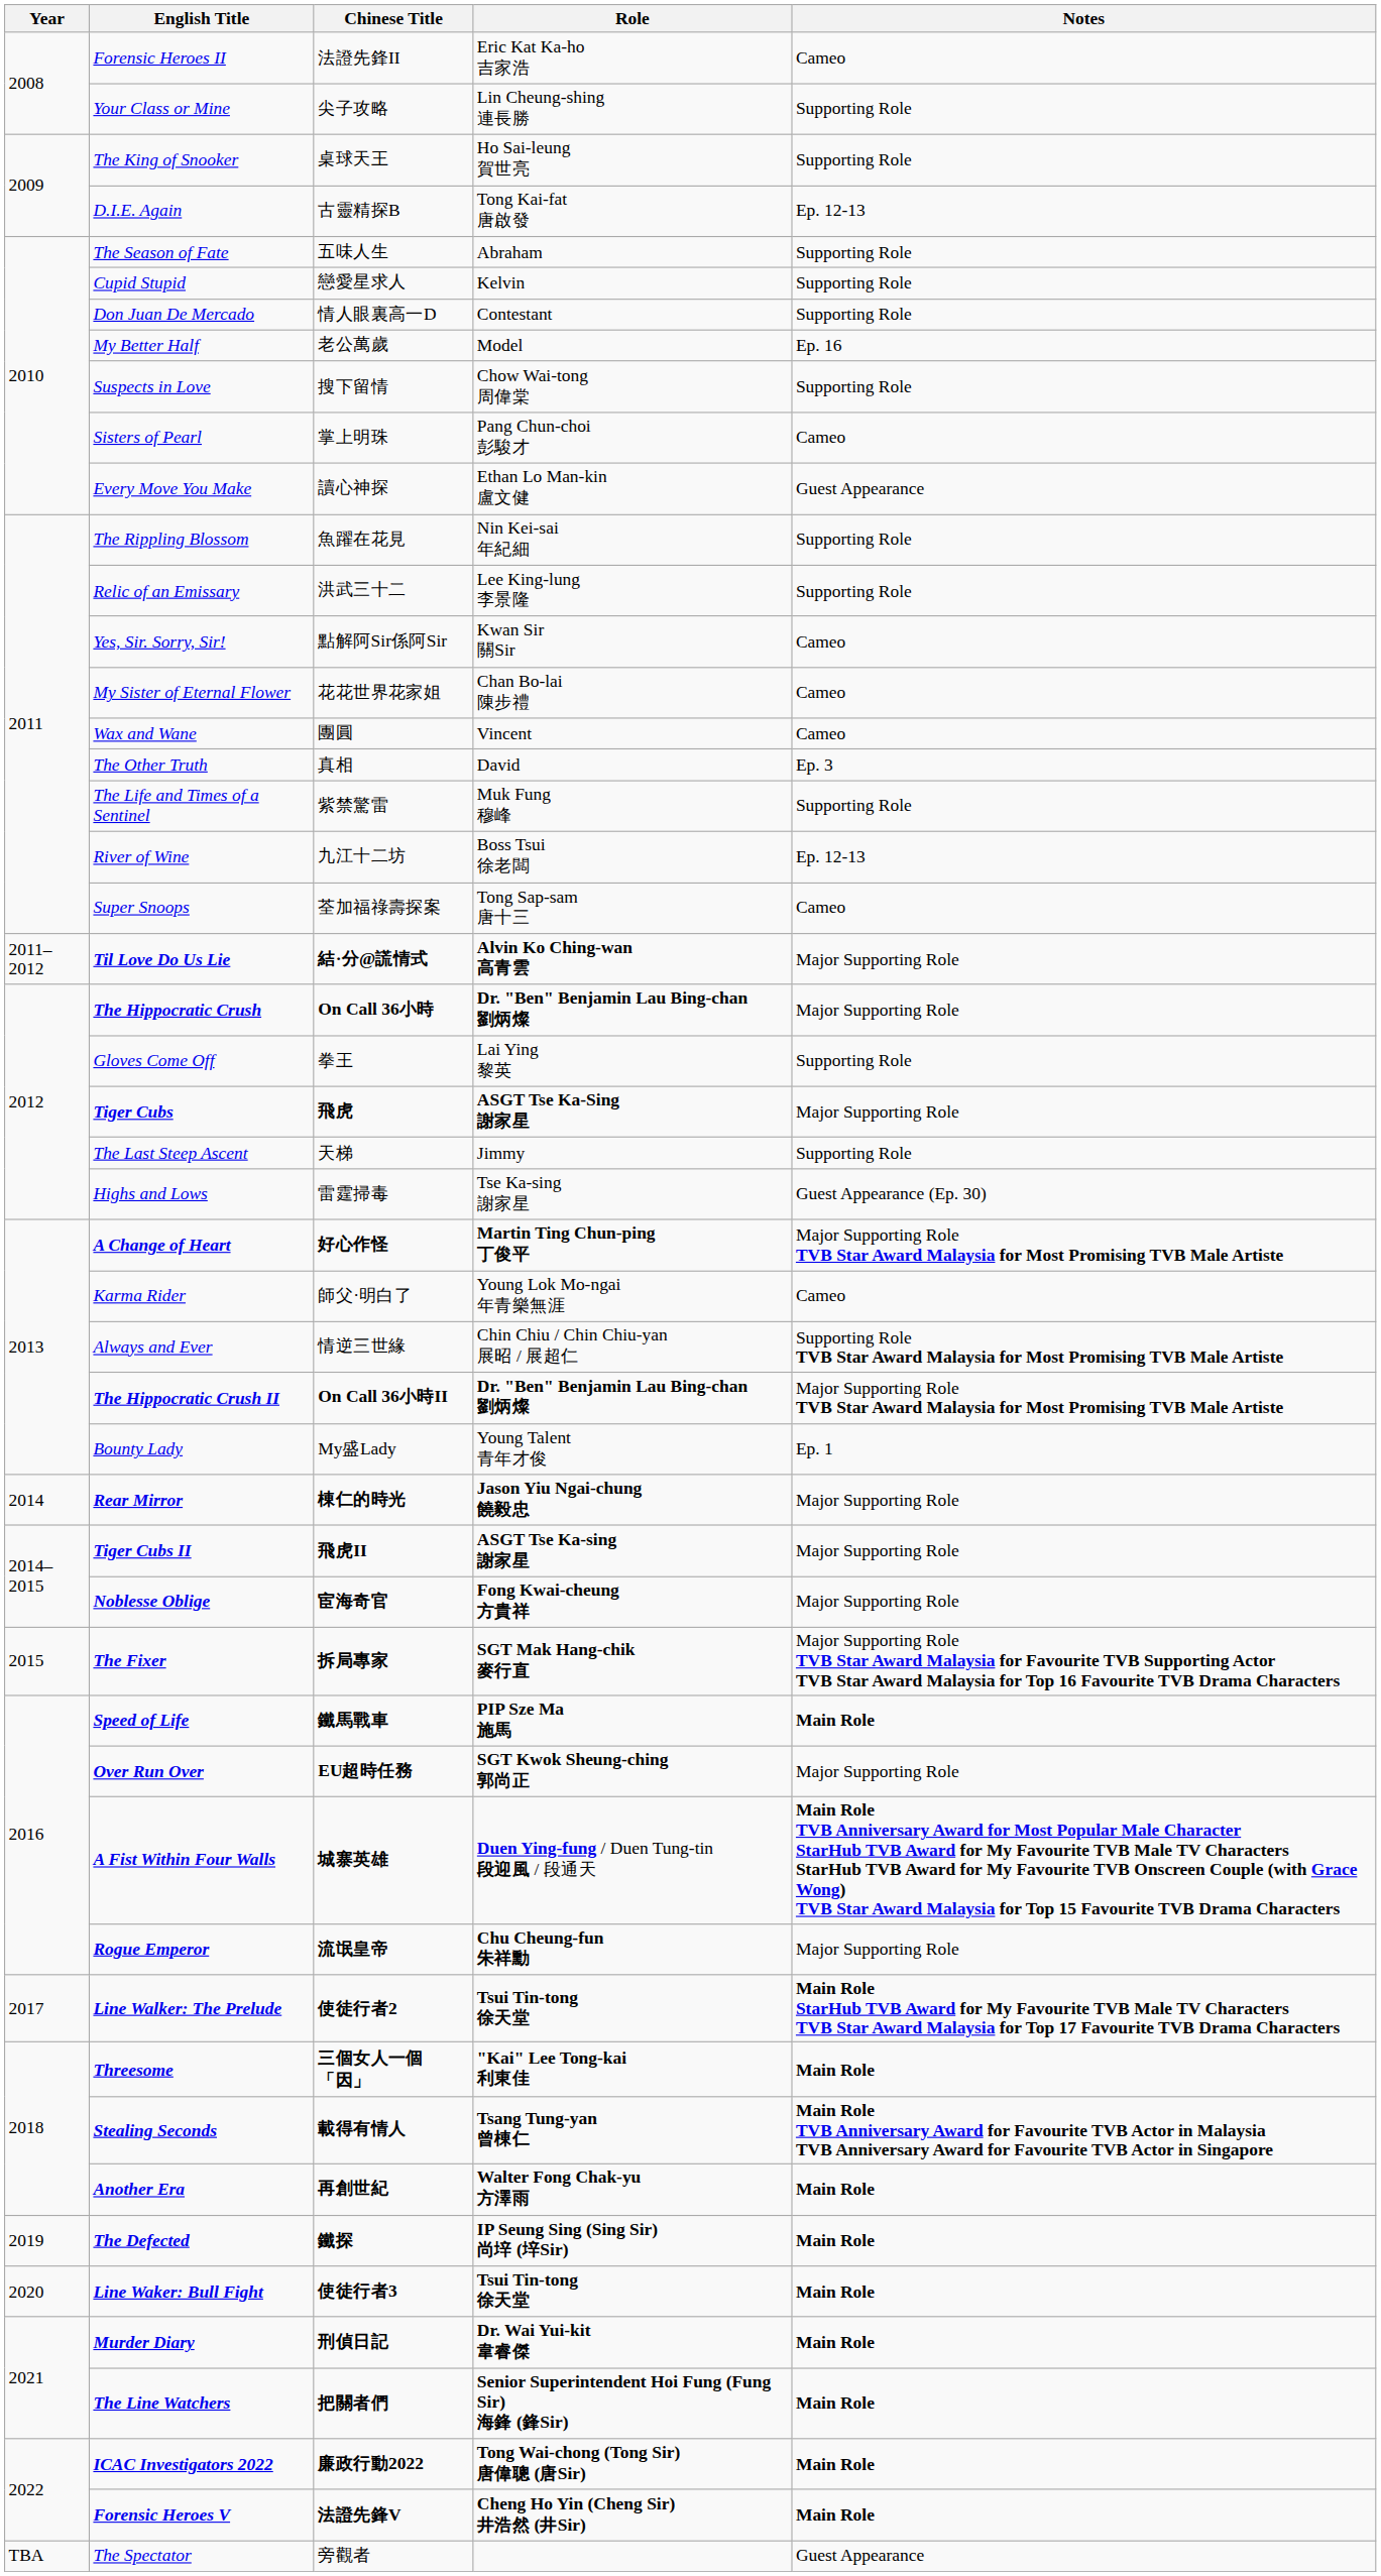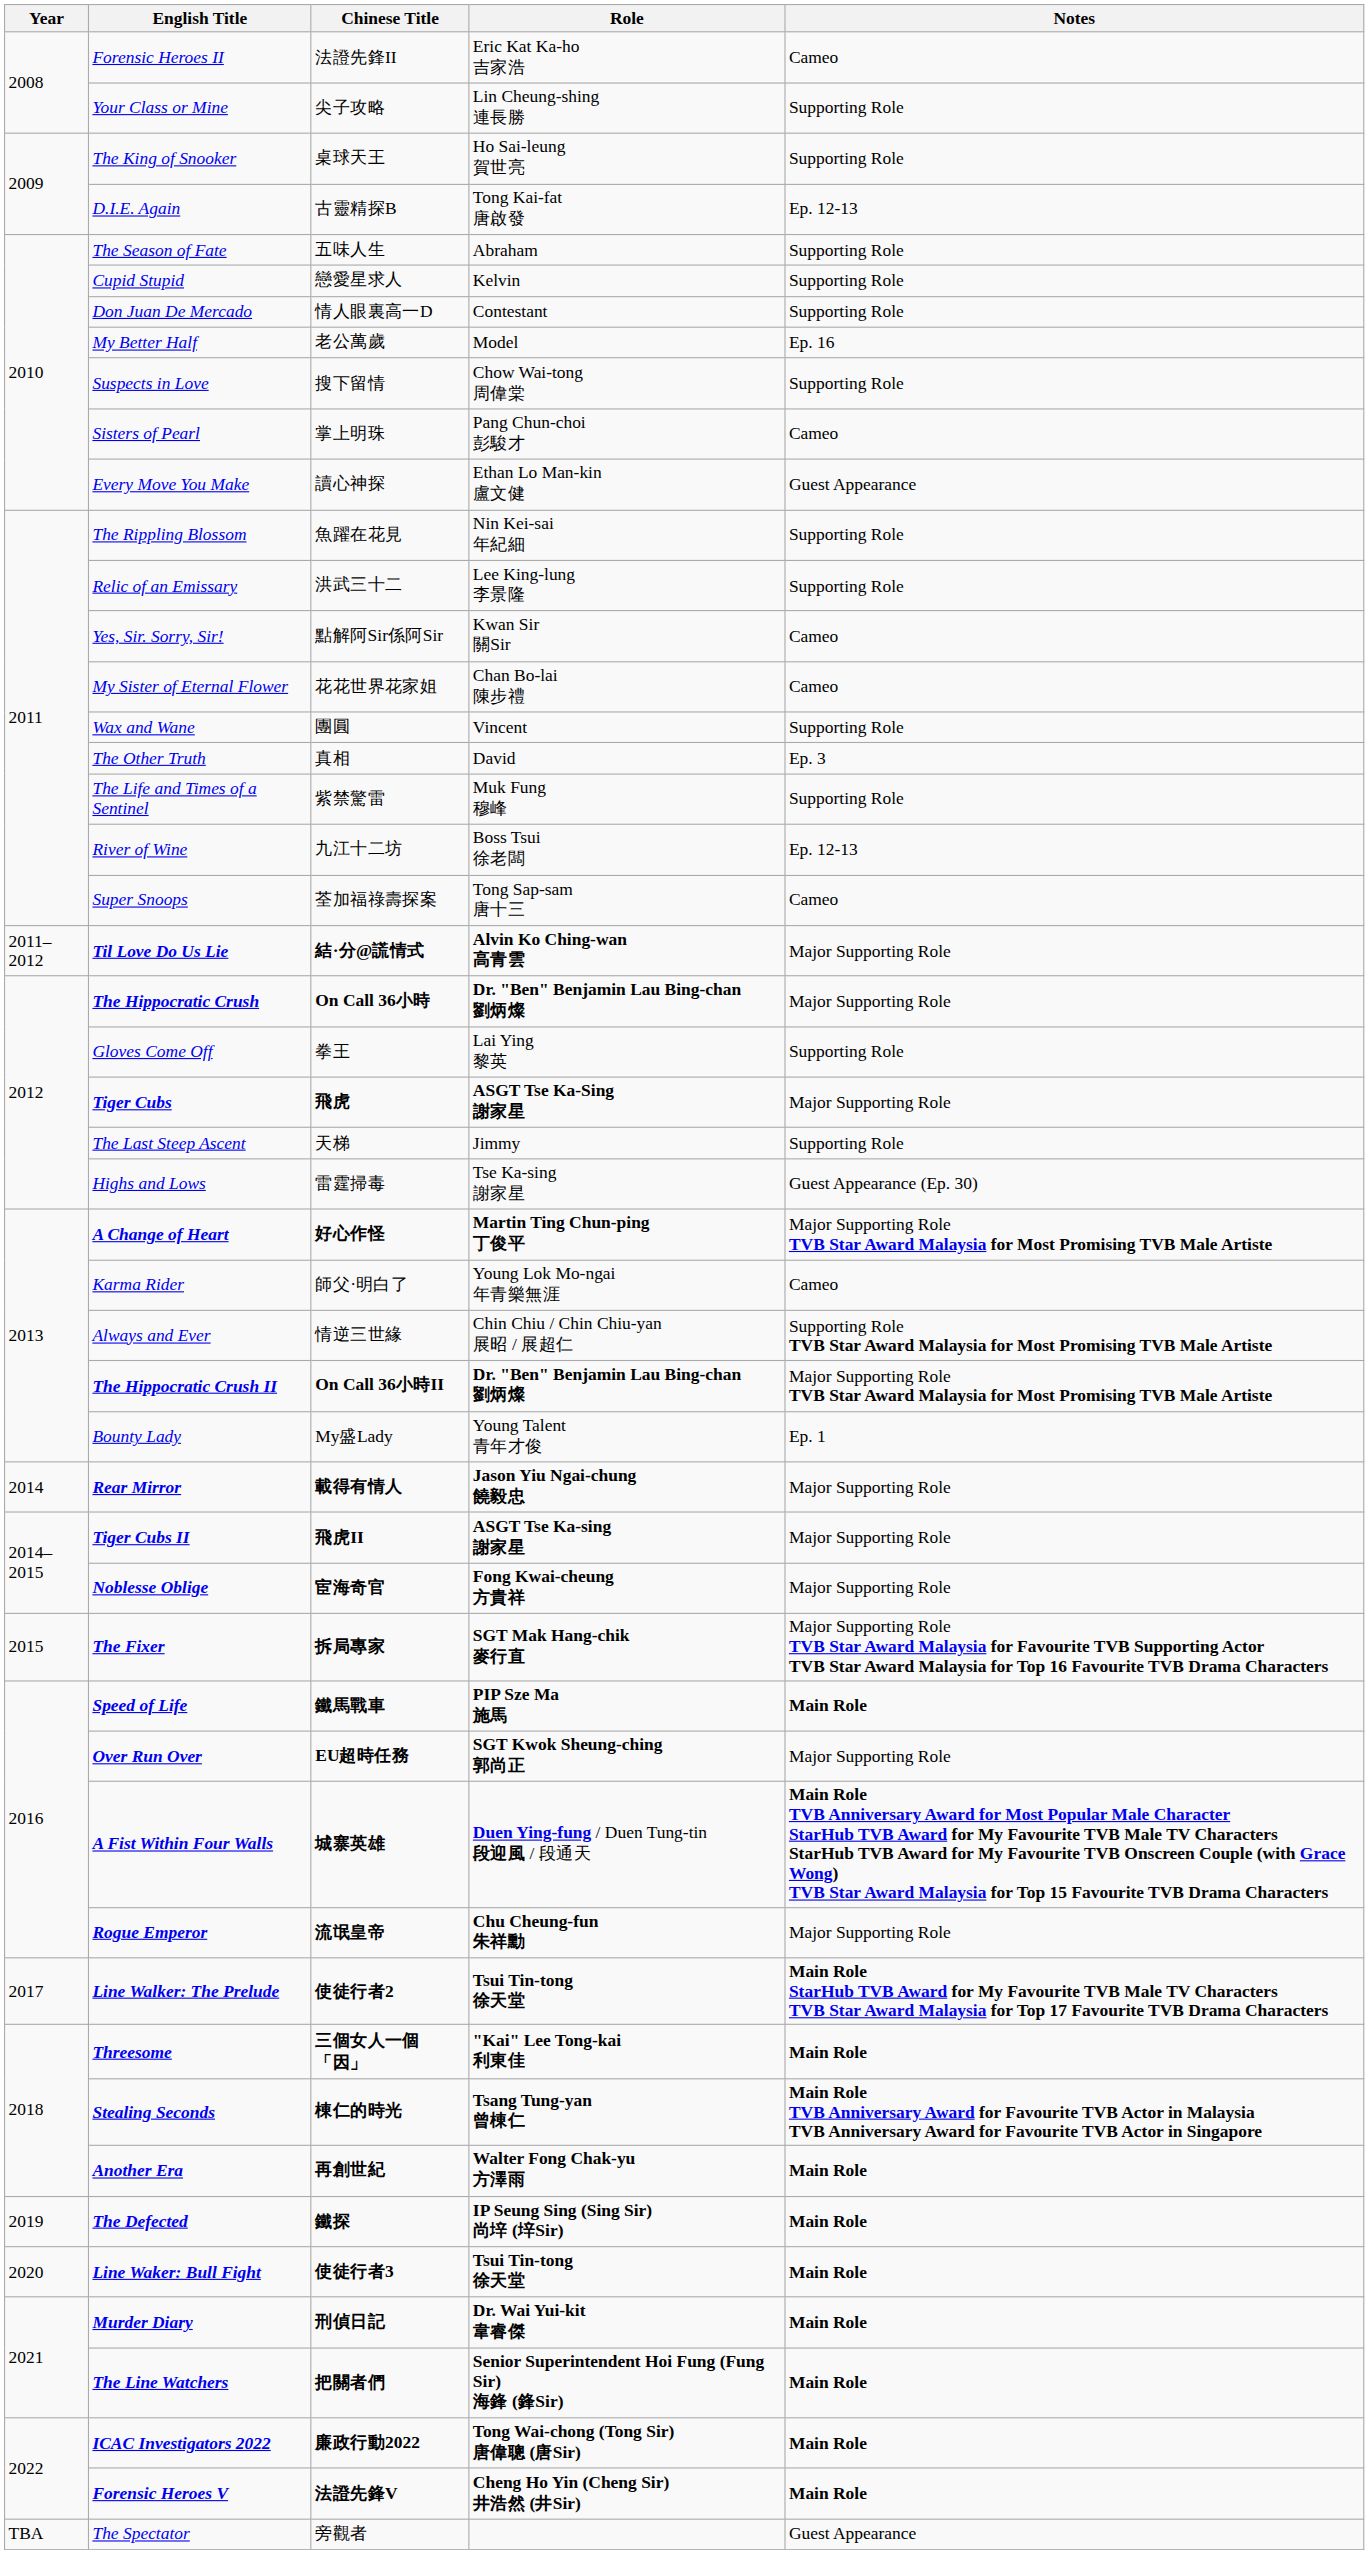 <table class="wikitable sortable">
 <tr>
 <th>Year</th>
 <th>English Title</th>
 <th>Chinese Title</th>
 <th>Role</th>
 <th>Notes</th>
 </tr>
 <tr>
 <td rowspan=2>2008</td>
 <td><em><a href='#'>Forensic Heroes II</a></em></td>
 <td>法證先鋒II</td>
 <td>Eric Kat Ka-ho <br>吉家浩</td>
 <td>Cameo</td>
 </tr>
 <tr>
 <td><em><a href='#'>Your Class or Mine</a></em></td>
 <td>尖子攻略</td>
 <td>Lin Cheung-shing <br>連長勝</td>
 <td>Supporting Role</td>
 </tr>
 <tr>
 <td rowspan=2>2009</td>
 <td><em><a href='#'>The King of Snooker</a></em></td>
 <td>桌球天王</td>
 <td>Ho Sai-leung <br>賀世亮</td>
 <td>Supporting Role</td>
 </tr>
 <tr>
 <td><em><a href='#'>D.I.E. Again</a></em></td>
 <td>古靈精探B</td>
 <td>Tong Kai-fat <br>唐啟發</td>
 <td>Ep. 12-13</td>
 </tr>
 <tr>
 <td rowspan=7>2010</td>
 <td><em><a href='#'>The Season of Fate</a></em></td>
 <td>五味人生</td>
 <td>Abraham</td>
 <td>Supporting Role</td>
 </tr>
 <tr>
 <td><em><a href='#'>Cupid Stupid</a></em></td>
 <td>戀愛星求人</td>
 <td>Kelvin</td>
 <td>Supporting Role</td>
 </tr>
 <tr>
 <td><em><a href='#'>Don Juan De Mercado</a></em></td>
 <td>情人眼裏高一D</td>
 <td>Contestant</td>
 <td>Supporting Role</td>
 </tr>
 <tr>
 <td><em><a href='#'>My Better Half</a></em></td>
 <td>老公萬歲</td>
 <td>Model</td>
 <td>Ep. 16</td>
 </tr>
 <tr>
 <td><em><a href='#'>Suspects in Love</a></em></td>
 <td>搜下留情</td>
 <td>Chow Wai-tong <br>周偉棠</td>
 <td>Supporting Role</td>
 </tr>
 <tr>
 <td><em><a href='#'>Sisters of Pearl</a></em></td>
 <td>掌上明珠</td>
 <td>Pang Chun-choi <br>彭駿才</td>
 <td>Cameo</td>
 </tr>
 <tr>
 <td><em><a href='#'>Every Move You Make</a></em></td>
 <td>讀心神探</td>
 <td>Ethan Lo Man-kin <br>盧文健</td>
 <td>Guest Appearance</td>
 </tr>
 <tr>
 <td rowspan=9>2011</td>
 <td><em><a href='#'>The Rippling Blossom</a></em></td>
 <td>魚躍在花見</td>
 <td>Nin Kei-sai <br>年紀細</td>
 <td>Supporting Role</td>
 </tr>
 <tr>
 <td><em><a href='#'>Relic of an Emissary</a></em></td>
 <td>洪武三十二</td>
 <td>Lee King-lung <br>李景隆</td>
 <td>Supporting Role</td>
 </tr>
 <tr>
 <td><em><a href='#'>Yes, Sir. Sorry, Sir!</a></em></td>
 <td>點解阿Sir係阿Sir</td>
 <td>Kwan Sir <br>關Sir</td>
 <td>Cameo</td>
 </tr>
 <tr>
 <td><em><a href='#'>My Sister of Eternal Flower</a></em></td>
 <td>花花世界花家姐</td>
 <td>Chan Bo-lai <br>陳步禮</td>
 <td>Cameo</td>
 </tr>
 <tr>
 <td><em><a href='#'>Wax and Wane</a></em></td>
 <td>團圓</td>
 <td>Vincent</td>
-<td>Cameo</td>
+<td>Supporting Role</td>
 </tr>
 <tr>
 <td><em><a href='#'>The Other Truth</a></em></td>
 <td>真相</td>
 <td>David</td>
 <td>Ep. 3</td>
 </tr>
 <tr>
 <td><em><a href='#'>The Life and Times of a Sentinel</a></em></td>
 <td>紫禁驚雷</td>
 <td>Muk Fung <br>穆峰</td>
 <td>Supporting Role</td>
 </tr>
 <tr>
 <td><em><a href='#'>River of Wine</a></em></td>
 <td>九江十二坊</td>
 <td>Boss Tsui <br>徐老闆</td>
 <td>Ep. 12-13</td>
 </tr>
 <tr>
 <td><em><a href='#'>Super Snoops</a></em></td>
 <td>荃加福祿壽探案</td>
 <td>Tong Sap-sam <br>唐十三</td>
 <td>Cameo</td>
 </tr>
 <tr>
 <td>2011–2012</td>
 <td><strong><em><a href='#'>Til Love Do Us Lie</a></em></strong></td>
 <td><strong>結·分@謊情式</strong></td>
 <td><strong> Alvin Ko Ching-wan <br>高青雲 </strong></td>
 <td>Major Supporting Role</td>
 </tr>
 <tr>
 <td rowspan=5>2012</td>
 <td><strong><em><a href='#'>The Hippocratic Crush</a></em></strong></td>
 <td><strong> On Call 36小時</strong></td>
 <td><strong> Dr. "Ben" Benjamin Lau Bing-chan <br>劉炳燦</strong></td>
 <td>Major Supporting Role</td>
 </tr>
 <tr>
 <td><em><a href='#'>Gloves Come Off</a></em></td>
 <td>拳王</td>
 <td>Lai Ying <br>黎英</td>
 <td>Supporting Role</td>
 </tr>
 <tr>
 <td><strong><em><a href='#'>Tiger Cubs</a></em></strong></td>
 <td><strong>飛虎</strong></td>
 <td><strong> ASGT Tse Ka-Sing <br>謝家星 </strong></td>
 <td>Major Supporting Role</td>
 </tr>
 <tr>
 <td><em><a href='#'>The Last Steep Ascent</a></em></td>
 <td>天梯</td>
 <td>Jimmy</td>
 <td>Supporting Role</td>
 </tr>
 <tr>
 <td><em><a href='#'>Highs and Lows</a></em></td>
 <td>雷霆掃毒</td>
 <td>Tse Ka-sing <br>謝家星</td>
 <td>Guest Appearance (Ep. 30)</td>
 </tr>
 <tr>
 <td rowspan=5>2013</td>
 <td><strong><em><a href='#'>A Change of Heart</a></em></strong></td>
 <td><strong>好心作怪</strong></td>
 <td><strong> Martin Ting Chun-ping <br>丁俊平</strong></td>
 <td>Major Supporting Role<br><strong><a href='#'>TVB Star Award Malaysia</a> for Most Promising TVB Male Artiste</strong></td>
 </tr>
 <tr>
 <td><em><a href='#'>Karma Rider</a></em></td>
 <td>師父·明白了</td>
 <td>Young Lok Mo-ngai <br>年青樂無涯</td>
 <td>Cameo</td>
 </tr>
 <tr>
 <td><em><a href='#'>Always and Ever</a></em></td>
 <td>情逆三世緣</td>
 <td>Chin Chiu / Chin Chiu-yan <br>展昭 / 展超仁</td>
 <td>Supporting Role<br><strong>TVB Star Award Malaysia for Most Promising TVB Male Artiste</strong></td>
 </tr>
 <tr>
 <td><strong><em><a href='#'>The Hippocratic Crush II</a></em></strong></td>
 <td><strong> On Call 36小時II </strong></td>
 <td><strong> Dr. "Ben" Benjamin Lau Bing-chan <br>劉炳燦</strong></td>
 <td>Major Supporting Role<br><strong>TVB Star Award Malaysia for Most Promising TVB Male Artiste</strong></td>
 </tr>
 <tr>
 <td><em><a href='#'>Bounty Lady</a></em></td>
 <td>My盛Lady</td>
 <td>Young Talent <br>青年才俊</td>
 <td>Ep. 1</td>
 </tr>
 <tr>
 <td>2014</td>
 <td><strong><em><a href='#'>Rear Mirror</a></em></strong></td>
-<td><strong>棟仁的時光</strong></td>
+<td><strong>載得有情人</strong></td>
 <td><strong> Jason Yiu Ngai-chung <br>饒毅忠</strong></td>
 <td>Major Supporting Role</td>
 </tr>
 <tr>
 <td rowspan="2">2014–2015</td>
 <td><strong><em><a href='#'>Tiger Cubs II</a></em></strong></td>
 <td><strong>飛虎II </strong></td>
 <td><strong> ASGT Tse Ka-sing <br>謝家星 </strong></td>
 <td>Major Supporting Role</td>
 </tr>
 <tr>
 <td><strong><em><a href='#'>Noblesse Oblige</a></em></strong></td>
 <td><strong>宦海奇官</strong></td>
 <td><strong> Fong Kwai-cheung <br>方貴祥</strong></td>
 <td>Major Supporting Role</td>
 </tr>
 <tr>
 <td>2015</td>
 <td><strong><em><a href='#'>The Fixer</a></em></strong></td>
 <td><strong>拆局專家</strong></td>
 <td><strong> SGT Mak Hang-chik <br>麥行直 </strong></td>
 <td>Major Supporting Role<br><strong><a href='#'>TVB Star Award Malaysia</a> for Favourite TVB Supporting Actor </strong> <br> <strong> TVB Star Award Malaysia for Top 16 Favourite TVB Drama Characters</strong></td>
 </tr>
 <tr>
 <td rowspan=4>2016</td>
 <td><strong><em><a href='#'>Speed of Life</a></em></strong></td>
 <td><strong>鐵馬戰車</strong></td>
 <td><strong> PIP Sze Ma <br>施馬</strong></td>
 <td><strong> Main Role </strong></td>
 </tr>
 <tr>
 <td><strong><em><a href='#'>Over Run Over</a></em></strong></td>
 <td><strong> EU超時任務</strong></td>
 <td><strong> SGT Kwok Sheung-ching <br>郭尚正</strong></td>
 <td>Major Supporting Role</td>
 </tr>
 <tr>
 <td><strong><em><a href='#'>A Fist Within Four Walls</a></em></strong></td>
 <td><strong>城寨英雄</strong></td>
 <td><strong><a href='#'>Duen Ying-fung</a></strong> / Duen Tung-tin <br><strong>段迎風</strong> / 段通天</td>
 <td><strong> Main Role </strong><br><strong> <a href='#'>TVB Anniversary Award for Most Popular Male Character</a> </strong> <br> <strong> <a href='#'>StarHub TVB Award</a> for My Favourite TVB Male TV Characters </strong> <br> <strong> StarHub TVB Award for My Favourite TVB Onscreen Couple (with <a href='#'>Grace Wong</a>) </strong> <br> <strong> <a href='#'>TVB Star Award Malaysia</a> for Top 15  Favourite TVB Drama Characters </strong></td>
 </tr>
 <tr>
 <td><strong><em><a href='#'>Rogue Emperor</a></em></strong></td>
 <td><strong>流氓皇帝</strong></td>
 <td><strong> Chu Cheung-fun <br>朱祥勳</strong></td>
 <td>Major Supporting Role</td>
 </tr>
 <tr>
 <td>2017</td>
 <td><strong><em><a href='#'>Line Walker: The Prelude</a></em></strong></td>
 <td><strong>使徒行者2 </strong></td>
 <td><strong> Tsui Tin-tong <br>徐天堂</strong></td>
 <td><strong> Main Role </strong><br><strong> <a href='#'>StarHub TVB Award</a> for My Favourite TVB Male TV Characters </strong> <br> <strong> <a href='#'>TVB Star Award Malaysia</a> for Top 17 Favourite TVB Drama Characters </strong></td>
 </tr>
 <tr>
 <td rowspan="3">2018</td>
 <td><strong><em><a href='#'>Threesome</a></em></strong></td>
 <td><strong>三個女人一個「因」</strong></td>
 <td><strong> "Kai" Lee Tong-kai <br>利東佳 </strong></td>
 <td><strong> Main Role </strong></td>
 </tr>
 <tr>
 <td><strong><em><a href='#'>Stealing Seconds</a></em></strong></td>
-<td><strong>載得有情人</strong></td>
+<td><strong>棟仁的時光</strong></td>
 <td><strong> Tsang Tung-yan <br>曾棟仁</strong></td>
 <td><strong> Main Role </strong><br><strong> <a href='#'>TVB Anniversary Award</a> for Favourite TVB Actor in Malaysia </strong> <br> <strong> TVB Anniversary Award for Favourite TVB Actor in Singapore </strong></td>
 </tr>
 <tr>
 <td><strong><em><a href='#'>Another Era</a></em></strong></td>
 <td><strong>再創世紀</strong></td>
 <td><strong> Walter Fong Chak-yu <br>方澤雨</strong></td>
 <td><strong> Main Role </strong></td>
 </tr>
 <tr>
 <td>2019</td>
 <td><strong><em><a href='#'>The Defected</a></em></strong></td>
 <td><strong>鐵探</strong></td>
 <td><strong> IP Seung Sing (Sing Sir)<br>尚垶 (垶Sir)</strong></td>
 <td><strong> Main Role </strong></td>
 </tr>
 <tr>
 <td>2020</td>
 <td><strong><em><a href='#'>Line Waker: Bull Fight</a></em></strong></td>
 <td><strong>使徒行者3 </strong></td>
 <td><strong> Tsui Tin-tong <br>徐天堂 </strong></td>
 <td><strong> Main Role </strong></td>
 </tr>
 <tr>
 <td rowspan="2">2021</td>
 <td><strong><em><a href='#'>Murder Diary</a></em></strong></td>
 <td><strong>刑偵日記</strong></td>
 <td><strong> Dr. Wai Yui-kit <br>韋睿傑</strong></td>
 <td><strong> Main Role </strong></td>
 </tr>
 <tr>
 <td><strong><em><a href='#'>The Line Watchers</a></em></strong></td>
 <td><strong>把關者們</strong></td>
 <td><strong> Senior Superintendent Hoi Fung (Fung Sir)<br>海鋒 (鋒Sir)</strong></td>
 <td><strong> Main Role </strong></td>
 </tr>
 <tr>
 <td rowspan="2">2022</td>
 <td><strong><em><a href='#'>ICAC Investigators 2022</a></em></strong></td>
 <td><strong>廉政行動2022</strong></td>
 <td><strong> Tong Wai-chong (Tong Sir) <br> 唐偉聰 (唐Sir)</strong></td>
 <td><strong> Main Role </strong></td>
 </tr>
 <tr>
 <td><strong><em><a href='#'>Forensic Heroes V</a></em></strong></td>
 <td><strong>法證先鋒V</strong></td>
 <td><strong>Cheng Ho Yin (Cheng Sir) <br> 井浩然 (井Sir)</strong></td>
 <td><strong> Main Role </strong></td>
 </tr>
 <tr>
 <td>TBA</td>
 <td><em><a href='#'>The Spectator</a></em></td>
 <td>旁觀者</td>
 <td></td>
 <td>Guest Appearance</td>
 </tr>
 </table>
